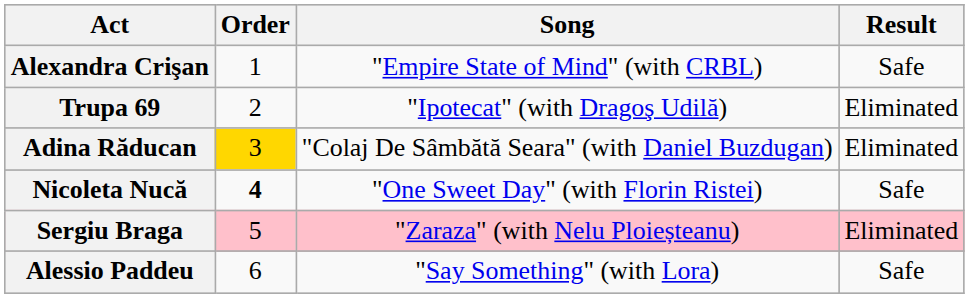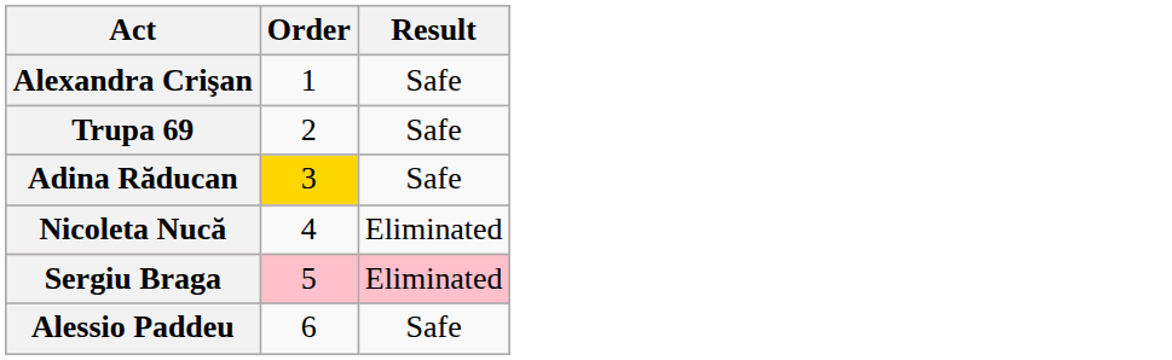 <table class="wikitable plainrowheaders" style="text-align:center;">
 <tr>
 <th scope="col">Act</th>
 <th scope="col">Order</th>
-<th scope="col">Song</th>
 <th scope="col">Result</th>
 </tr>
 <tr>
 <th scope="row">Alexandra Crişan</th>
 <td>1</td>
-<td>"<a href='#'>Empire State of Mind</a>" (with <a href='#'>CRBL</a>)</td>
 <td>Safe</td>
 </tr>
 <tr>
 <th scope="row">Trupa 69</th>
 <td>2</td>
-<td>"<a href='#'>Ipotecat</a>" (with <a href='#'>Dragoş Udilă</a>)</td>
-<td>Eliminated</td>
+<td>Safe</td>
 </tr>
 <tr>
 <th scope="row">Adina Răducan</th>
 <td style="background: gold;">3</td>
-<td>"Colaj De Sâmbătă Seara" (with <a href='#'>Daniel Buzdugan</a>)</td>
-<td>Eliminated</td>
+<td>Safe</td>
 </tr>
 <tr>
 <th scope="row">Nicoleta Nucă</th>
-<td><strong>4</strong></td>
-<td>"<a href='#'>One Sweet Day</a>" (with <a href='#'>Florin Ristei</a>)</td>
-<td>Safe</td>
+<td>4</td>
+<td>Eliminated</td>
 </tr>
 <tr bgcolor=pink>
 <th scope="row">Sergiu Braga</th>
 <td>5</td>
-<td>"<a href='#'>Zaraza</a>" (with <a href='#'>Nelu Ploieșteanu</a>)</td>
 <td>Eliminated</td>
 </tr>
 <tr>
 <th scope="row">Alessio Paddeu</th>
 <td>6</td>
-<td>"<a href='#'>Say Something</a>" (with <a href='#'>Lora</a>)</td>
 <td>Safe</td>
 </tr>
 </table>
